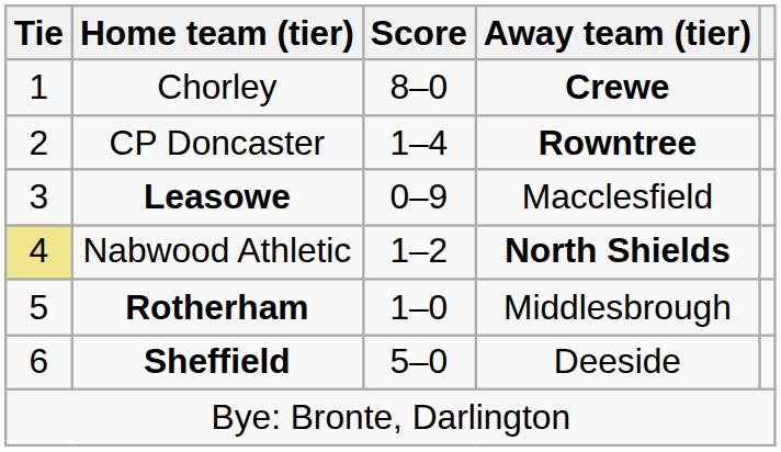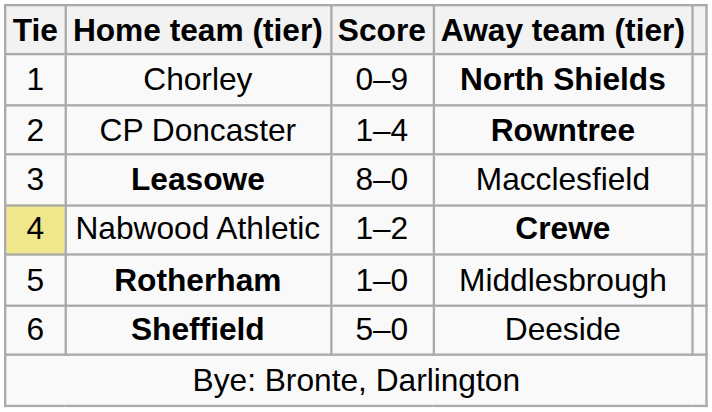 <table class="wikitable" style="text-align:center; font-size:85%">
 <tr>
 <th>Tie</th>
 <th>Home team (tier)</th>
 <th>Score</th>
 <th>Away team (tier)</th>
 <th></th>
 </tr>
 <tr>
 <td align="center">1</td>
 <td>Chorley</td>
-<td align="center">8–0</td>
-<td><strong>Crewe</strong></td>
+<td align="center">0–9</td>
+<td><strong>North Shields</strong></td>
 <td></td>
 </tr>
 <tr>
 <td align="center">2</td>
 <td>CP Doncaster</td>
 <td align="center">1–4</td>
 <td><strong>Rowntree</strong></td>
 <td></td>
 </tr>
 <tr>
 <td align="center">3</td>
 <td><strong>Leasowe</strong></td>
-<td align="center">0–9</td>
+<td align="center">8–0</td>
 <td>Macclesfield</td>
 <td></td>
 </tr>
 <tr>
 <td align="center" style="background: khaki;">4</td>
 <td>Nabwood Athletic</td>
 <td align="center">1–2</td>
-<td><strong>North Shields</strong></td>
+<td><strong>Crewe</strong></td>
 <td></td>
 </tr>
 <tr>
 <td align="center">5</td>
 <td><strong>Rotherham</strong></td>
 <td align="center">1–0</td>
 <td>Middlesbrough</td>
 <td></td>
 </tr>
 <tr>
 <td align="center">6</td>
 <td><strong>Sheffield</strong></td>
 <td align="center">5–0</td>
 <td>Deeside</td>
 <td></td>
 </tr>
 <tr>
 <td colspan="5" align="center">Bye: Bronte, Darlington</td>
 </tr>
 </table>
